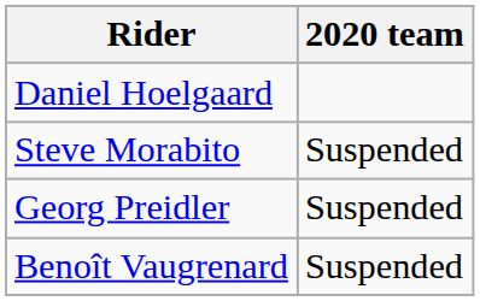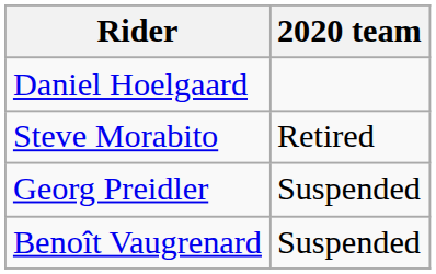 <table class="wikitable">
 <tr>
 <th>Rider</th>
 <th>2020 team</th>
 </tr>
 <tr>
 <td><a href='#'>Daniel Hoelgaard</a></td>
 <td></td>
 </tr>
 <tr>
 <td><a href='#'>Steve Morabito</a></td>
-<td>Suspended</td>
+<td>Retired</td>
 </tr>
 <tr>
 <td><a href='#'>Georg Preidler</a></td>
 <td>Suspended</td>
 </tr>
 <tr>
 <td><a href='#'>Benoît Vaugrenard</a></td>
 <td>Suspended</td>
 </tr>
 </table>
